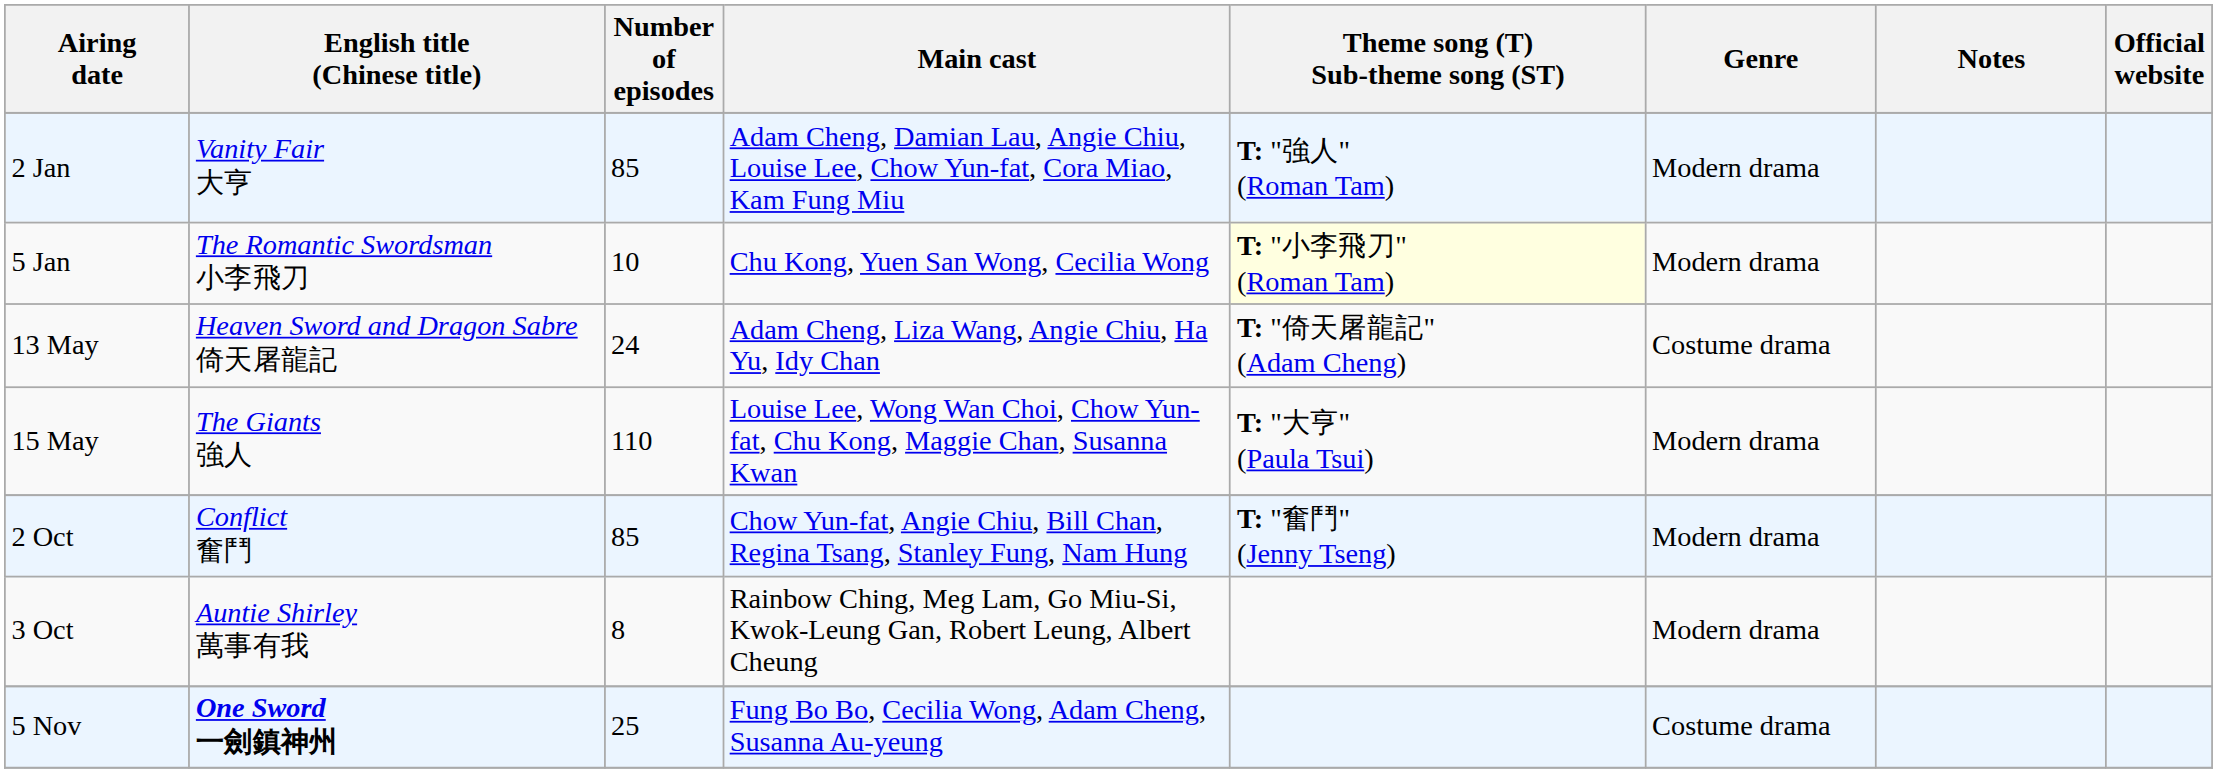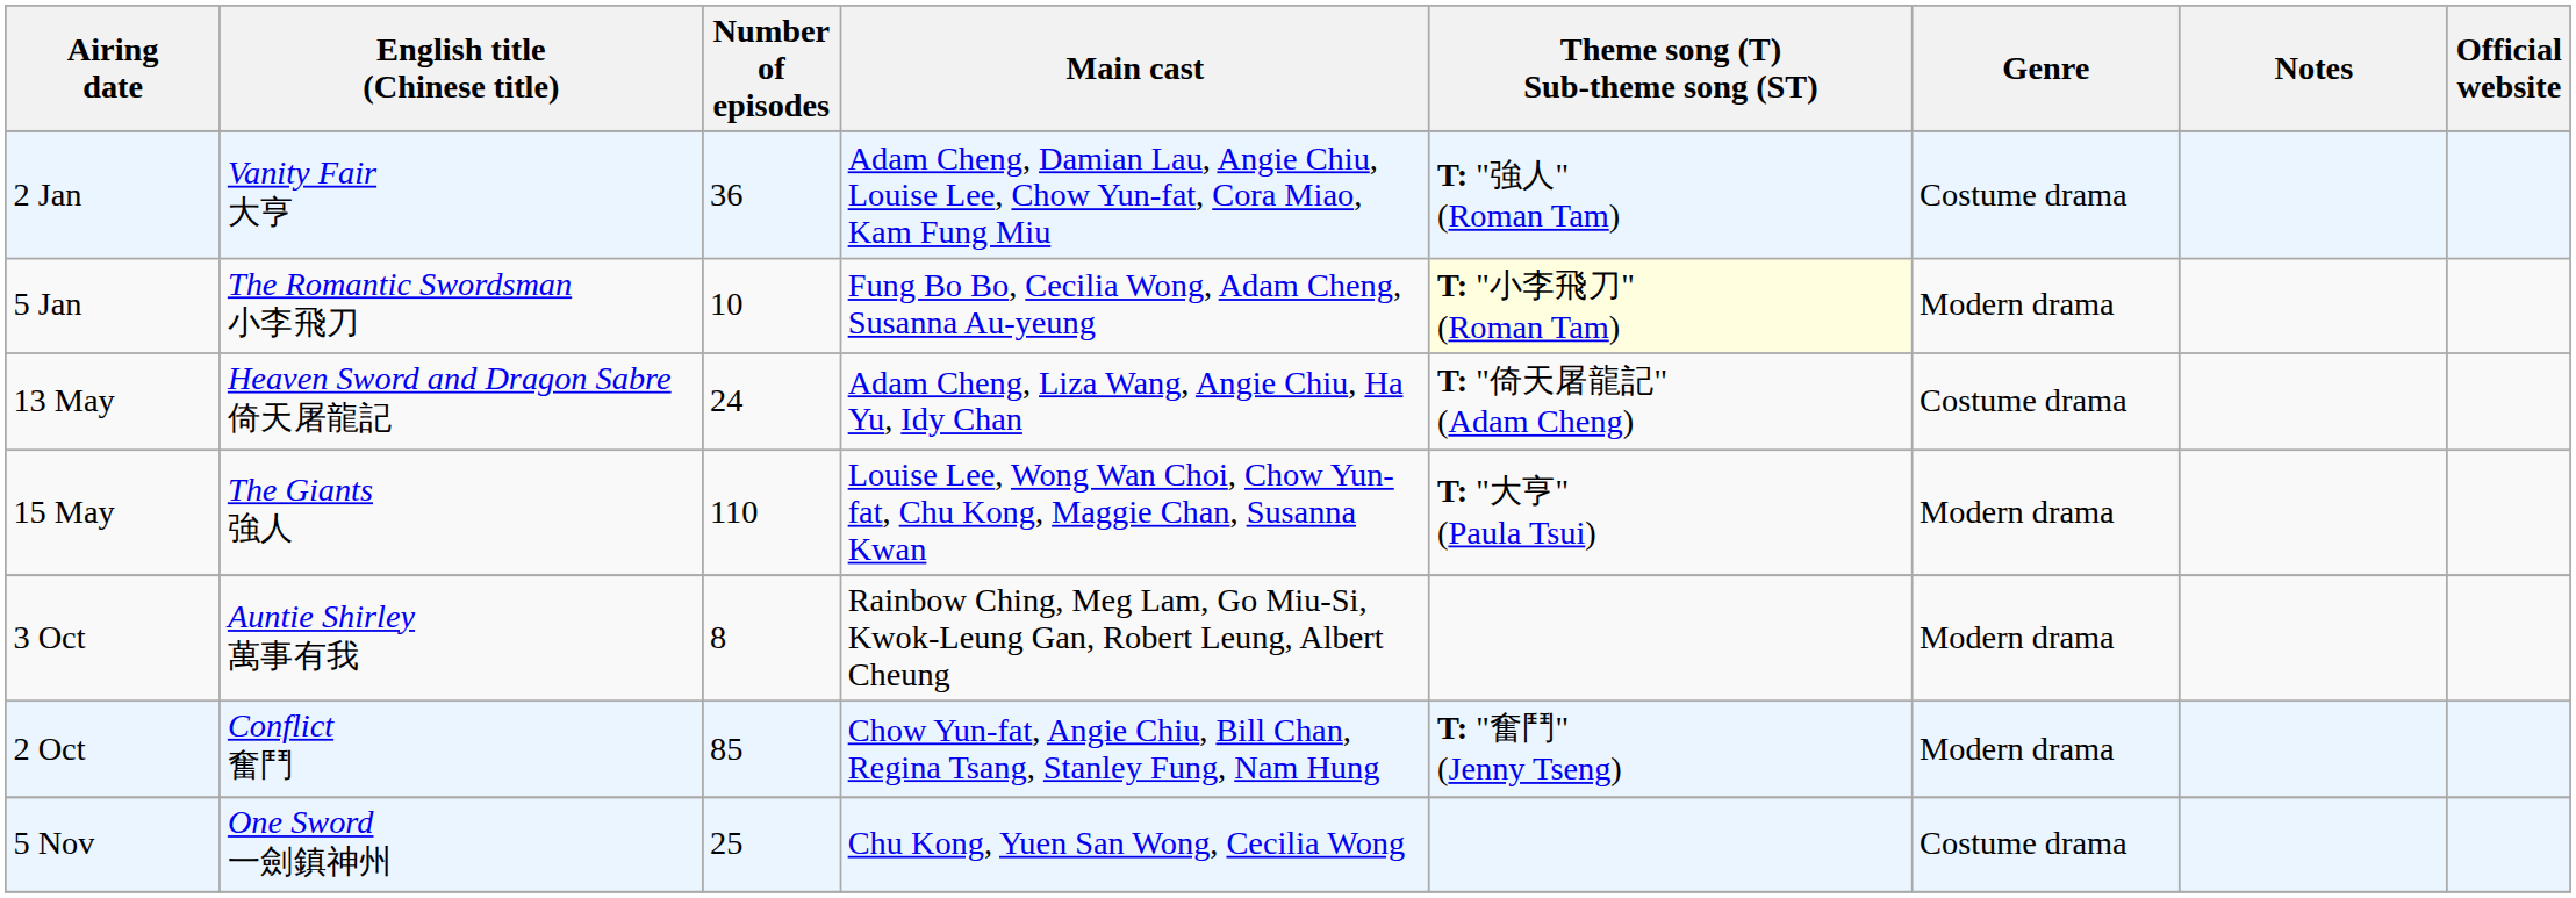 <table class="wikitable">
 <tr>
 <th align=center width=8% bgcolor="silver">Airing<br>date</th>
 <th align=center width=18% bgcolor="silver">English title <br> (Chinese title)</th>
 <th align=center width=5% bgcolor="silver">Number of episodes</th>
 <th align=center width=22% bgcolor="silver">Main cast</th>
 <th align=center width=18% bgcolor="silver">Theme song (T) <br>Sub-theme song (ST)</th>
 <th align=center width=10% bgcolor="silver">Genre</th>
 <th align=center width=10% bgcolor="silver">Notes</th>
 <th align=center width=1% bgcolor="silver">Official website</th>
 </tr>
 <tr>
 </tr>
 <tr ---- bgcolor="#ebf5ff">
 <td>2 Jan</td>
 <td><em><a href='#'>Vanity Fair</a></em> <br> 大亨</td>
-<td>85</td>
+<td>36</td>
 <td><a href='#'>Adam Cheng</a>, <a href='#'>Damian Lau</a>, <a href='#'>Angie Chiu</a>, <a href='#'>Louise Lee</a>, <a href='#'>Chow Yun-fat</a>, <a href='#'>Cora Miao</a>, <a href='#'>Kam Fung Miu</a></td>
 <td><strong>T:</strong> "強人" <br>(<a href='#'>Roman Tam</a>)</td>
-<td>Modern drama</td>
+<td>Costume drama</td>
 <td></td>
 <td></td>
 </tr>
 <tr>
 <td>5 Jan</td>
 <td><em><a href='#'>The Romantic Swordsman</a></em> <br> 小李飛刀</td>
 <td>10</td>
-<td><a href='#'>Chu Kong</a>, <a href='#'>Yuen San Wong</a>, <a href='#'>Cecilia Wong</a></td>
+<td><a href='#'>Fung Bo Bo</a>, <a href='#'>Cecilia Wong</a>, <a href='#'>Adam Cheng</a>, <a href='#'>Susanna Au-yeung</a></td>
 <td style="background: lightyellow;"><strong>T:</strong> "小李飛刀" <br>(<a href='#'>Roman Tam</a>)</td>
 <td>Modern drama</td>
 <td></td>
 <td></td>
 </tr>
 <tr>
 <td>13 May</td>
 <td><em><a href='#'>Heaven Sword and Dragon Sabre</a></em> <br> 倚天屠龍記</td>
 <td>24</td>
 <td><a href='#'>Adam Cheng</a>, <a href='#'>Liza Wang</a>, <a href='#'>Angie Chiu</a>, <a href='#'>Ha Yu</a>, <a href='#'>Idy Chan</a></td>
 <td><strong>T:</strong> "倚天屠龍記" <br>(<a href='#'>Adam Cheng</a>)</td>
 <td>Costume drama</td>
 <td></td>
 <td></td>
 </tr>
 <tr>
 <td>15 May</td>
 <td><em><a href='#'>The Giants</a></em> <br> 強人</td>
 <td>110</td>
 <td><a href='#'>Louise Lee</a>, <a href='#'>Wong Wan Choi</a>, <a href='#'>Chow Yun-fat</a>, <a href='#'>Chu Kong</a>, <a href='#'>Maggie Chan</a>, <a href='#'>Susanna Kwan</a></td>
 <td><strong>T:</strong> "大亨" <br>(<a href='#'>Paula Tsui</a>)</td>
 <td>Modern drama</td>
 <td></td>
 <td></td>
 </tr>
 <tr>
 </tr>
+<tr>
+<td>3 Oct</td>
+<td><em><a href='#'>Auntie Shirley</a></em> <br> 萬事有我</td>
+<td>8</td>
+<td>Rainbow Ching, Meg Lam, Go Miu-Si, Kwok-Leung Gan, Robert Leung, Albert Cheung</td>
+<td></td>
+<td>Modern drama</td>
+<td></td>
+<td></td>
+</tr>
 <tr ---- bgcolor="#ebf5ff">
 <td>2 Oct</td>
 <td><em><a href='#'>Conflict</a></em> <br> 奮鬥</td>
 <td>85</td>
 <td><a href='#'>Chow Yun-fat</a>, <a href='#'>Angie Chiu</a>, <a href='#'>Bill Chan</a>, <a href='#'>Regina Tsang</a>, <a href='#'>Stanley Fung</a>, <a href='#'>Nam Hung</a></td>
 <td><strong>T:</strong> "奮鬥" <br>(<a href='#'>Jenny Tseng</a>)</td>
 <td>Modern drama</td>
 <td></td>
 <td></td>
 </tr>
 <tr>
-<td>3 Oct</td>
-<td><em><a href='#'>Auntie Shirley</a></em> <br> 萬事有我</td>
-<td>8</td>
-<td>Rainbow Ching, Meg Lam, Go Miu-Si, Kwok-Leung Gan, Robert Leung, Albert Cheung</td>
-<td></td>
-<td>Modern drama</td>
-<td></td>
-<td></td>
-</tr>
-<tr>
 </tr>
 <tr ---- bgcolor="#ebf5ff">
 <td>5 Nov</td>
-<td><strong><em><a href='#'>One Sword</a></em> <br> 一劍鎮神州</strong></td>
+<td><em><a href='#'>One Sword</a></em> <br> 一劍鎮神州</td>
 <td>25</td>
-<td><a href='#'>Fung Bo Bo</a>, <a href='#'>Cecilia Wong</a>, <a href='#'>Adam Cheng</a>, <a href='#'>Susanna Au-yeung</a></td>
+<td><a href='#'>Chu Kong</a>, <a href='#'>Yuen San Wong</a>, <a href='#'>Cecilia Wong</a></td>
 <td></td>
 <td>Costume drama</td>
 <td></td>
 <td></td>
 </tr>
 <tr>
 </tr>
 </table>
